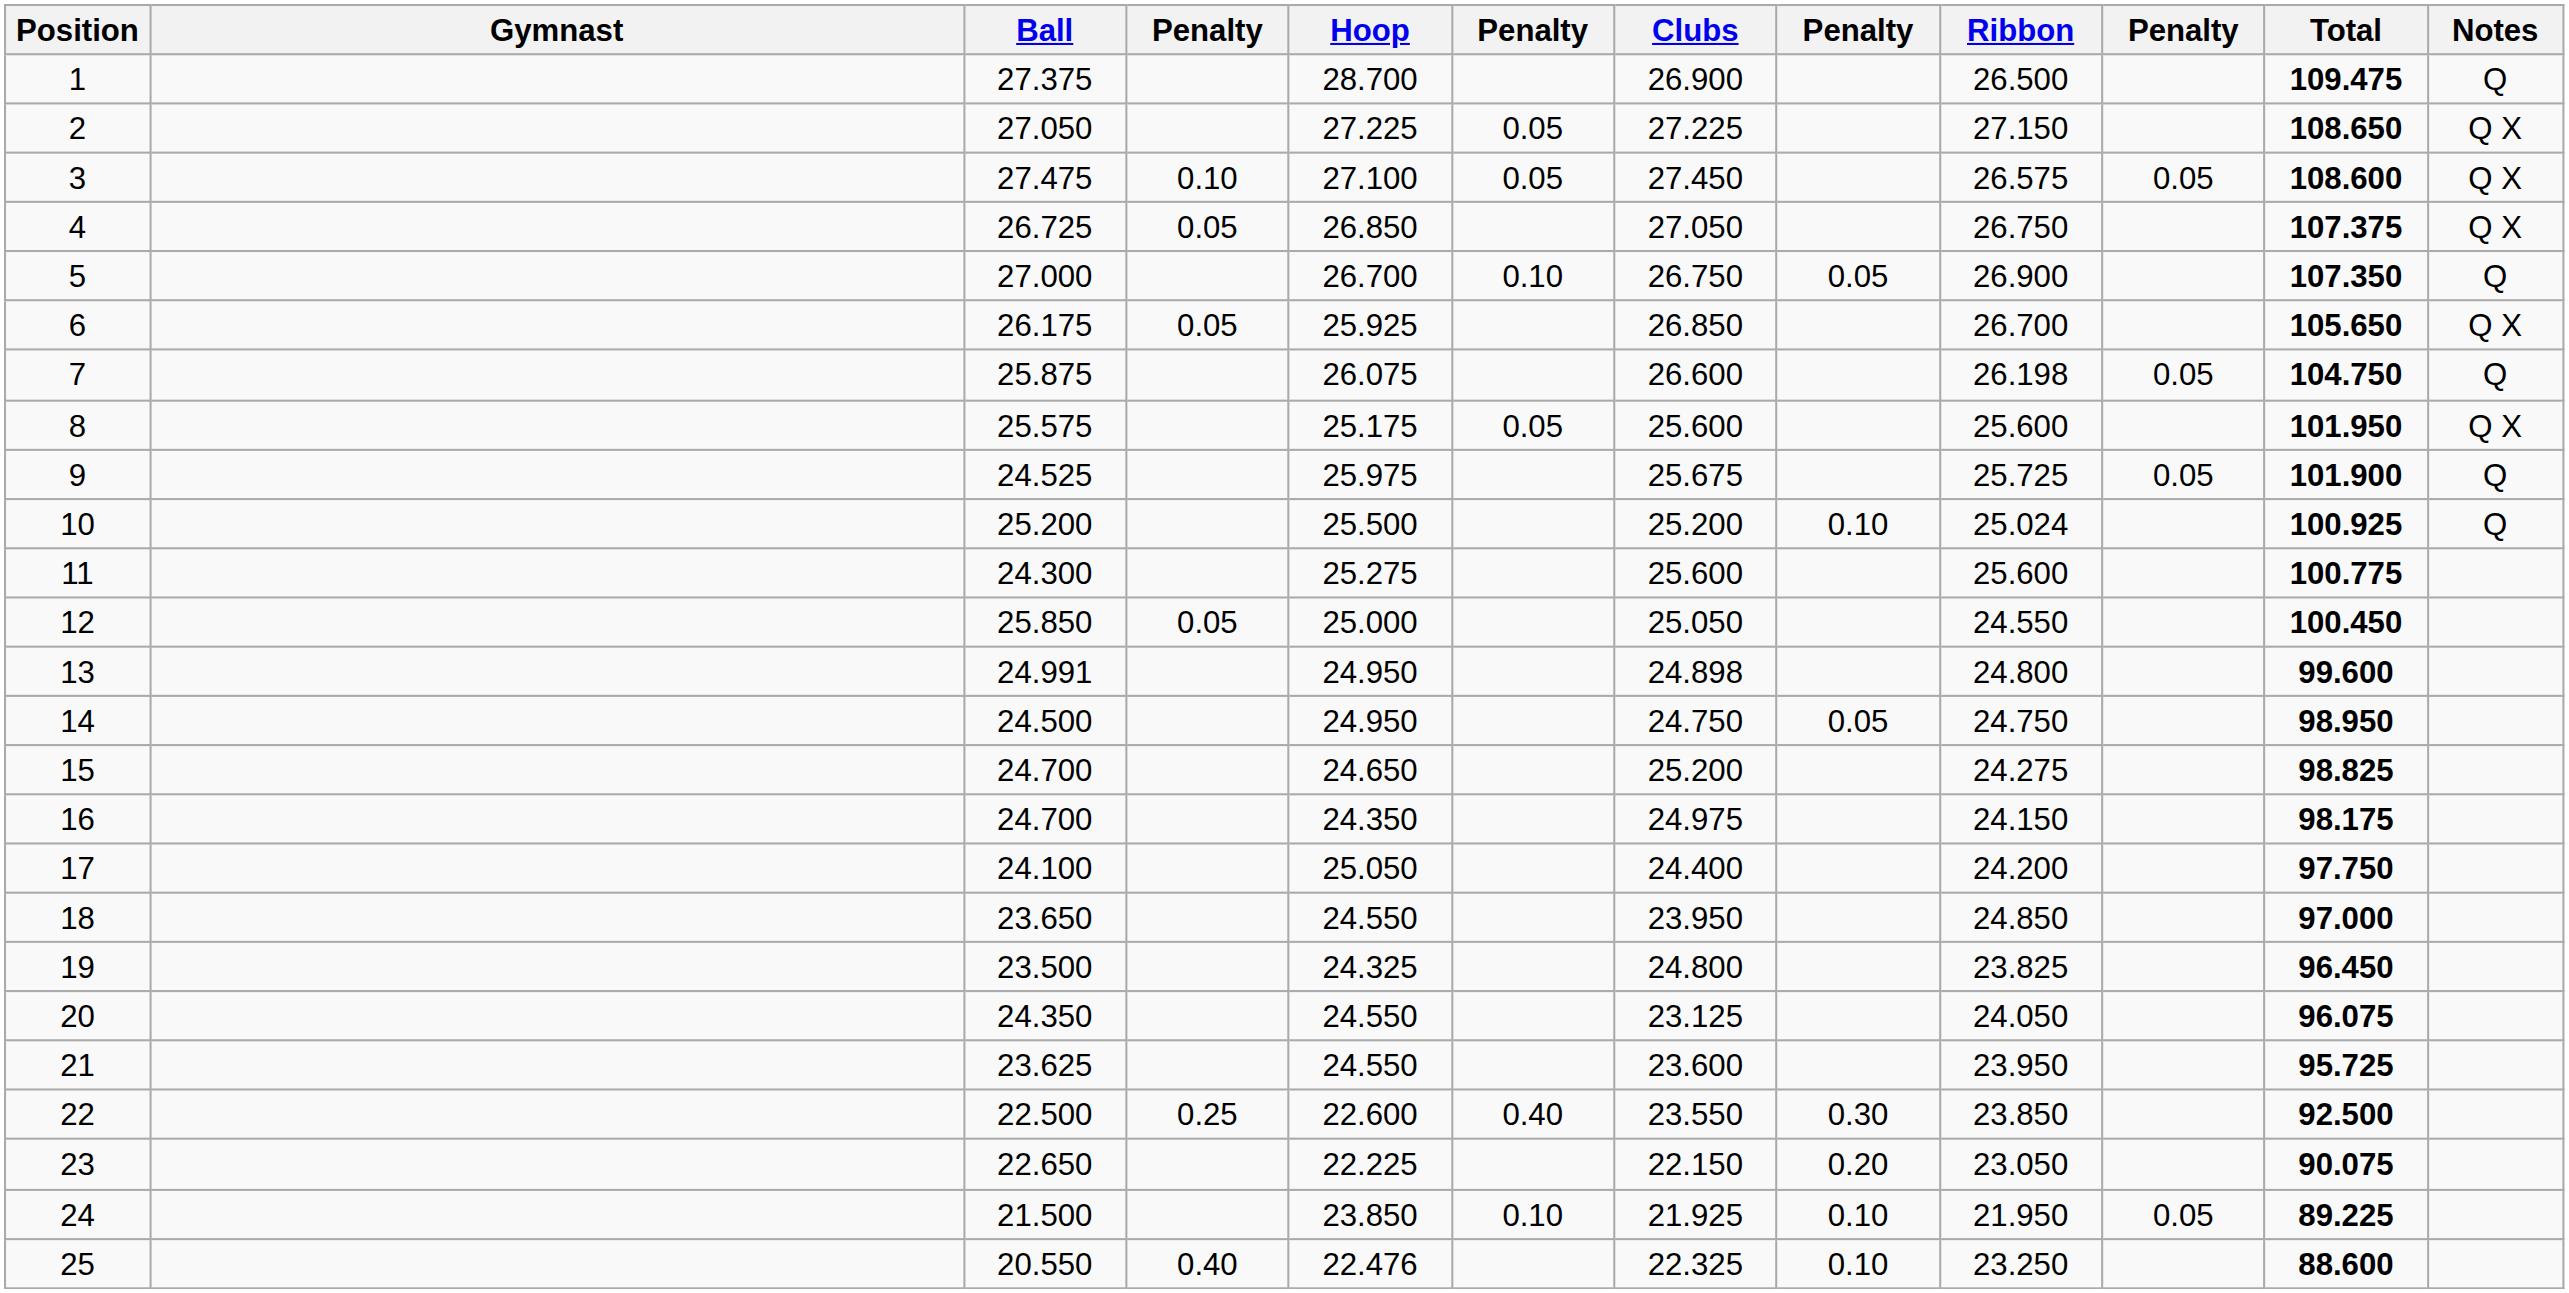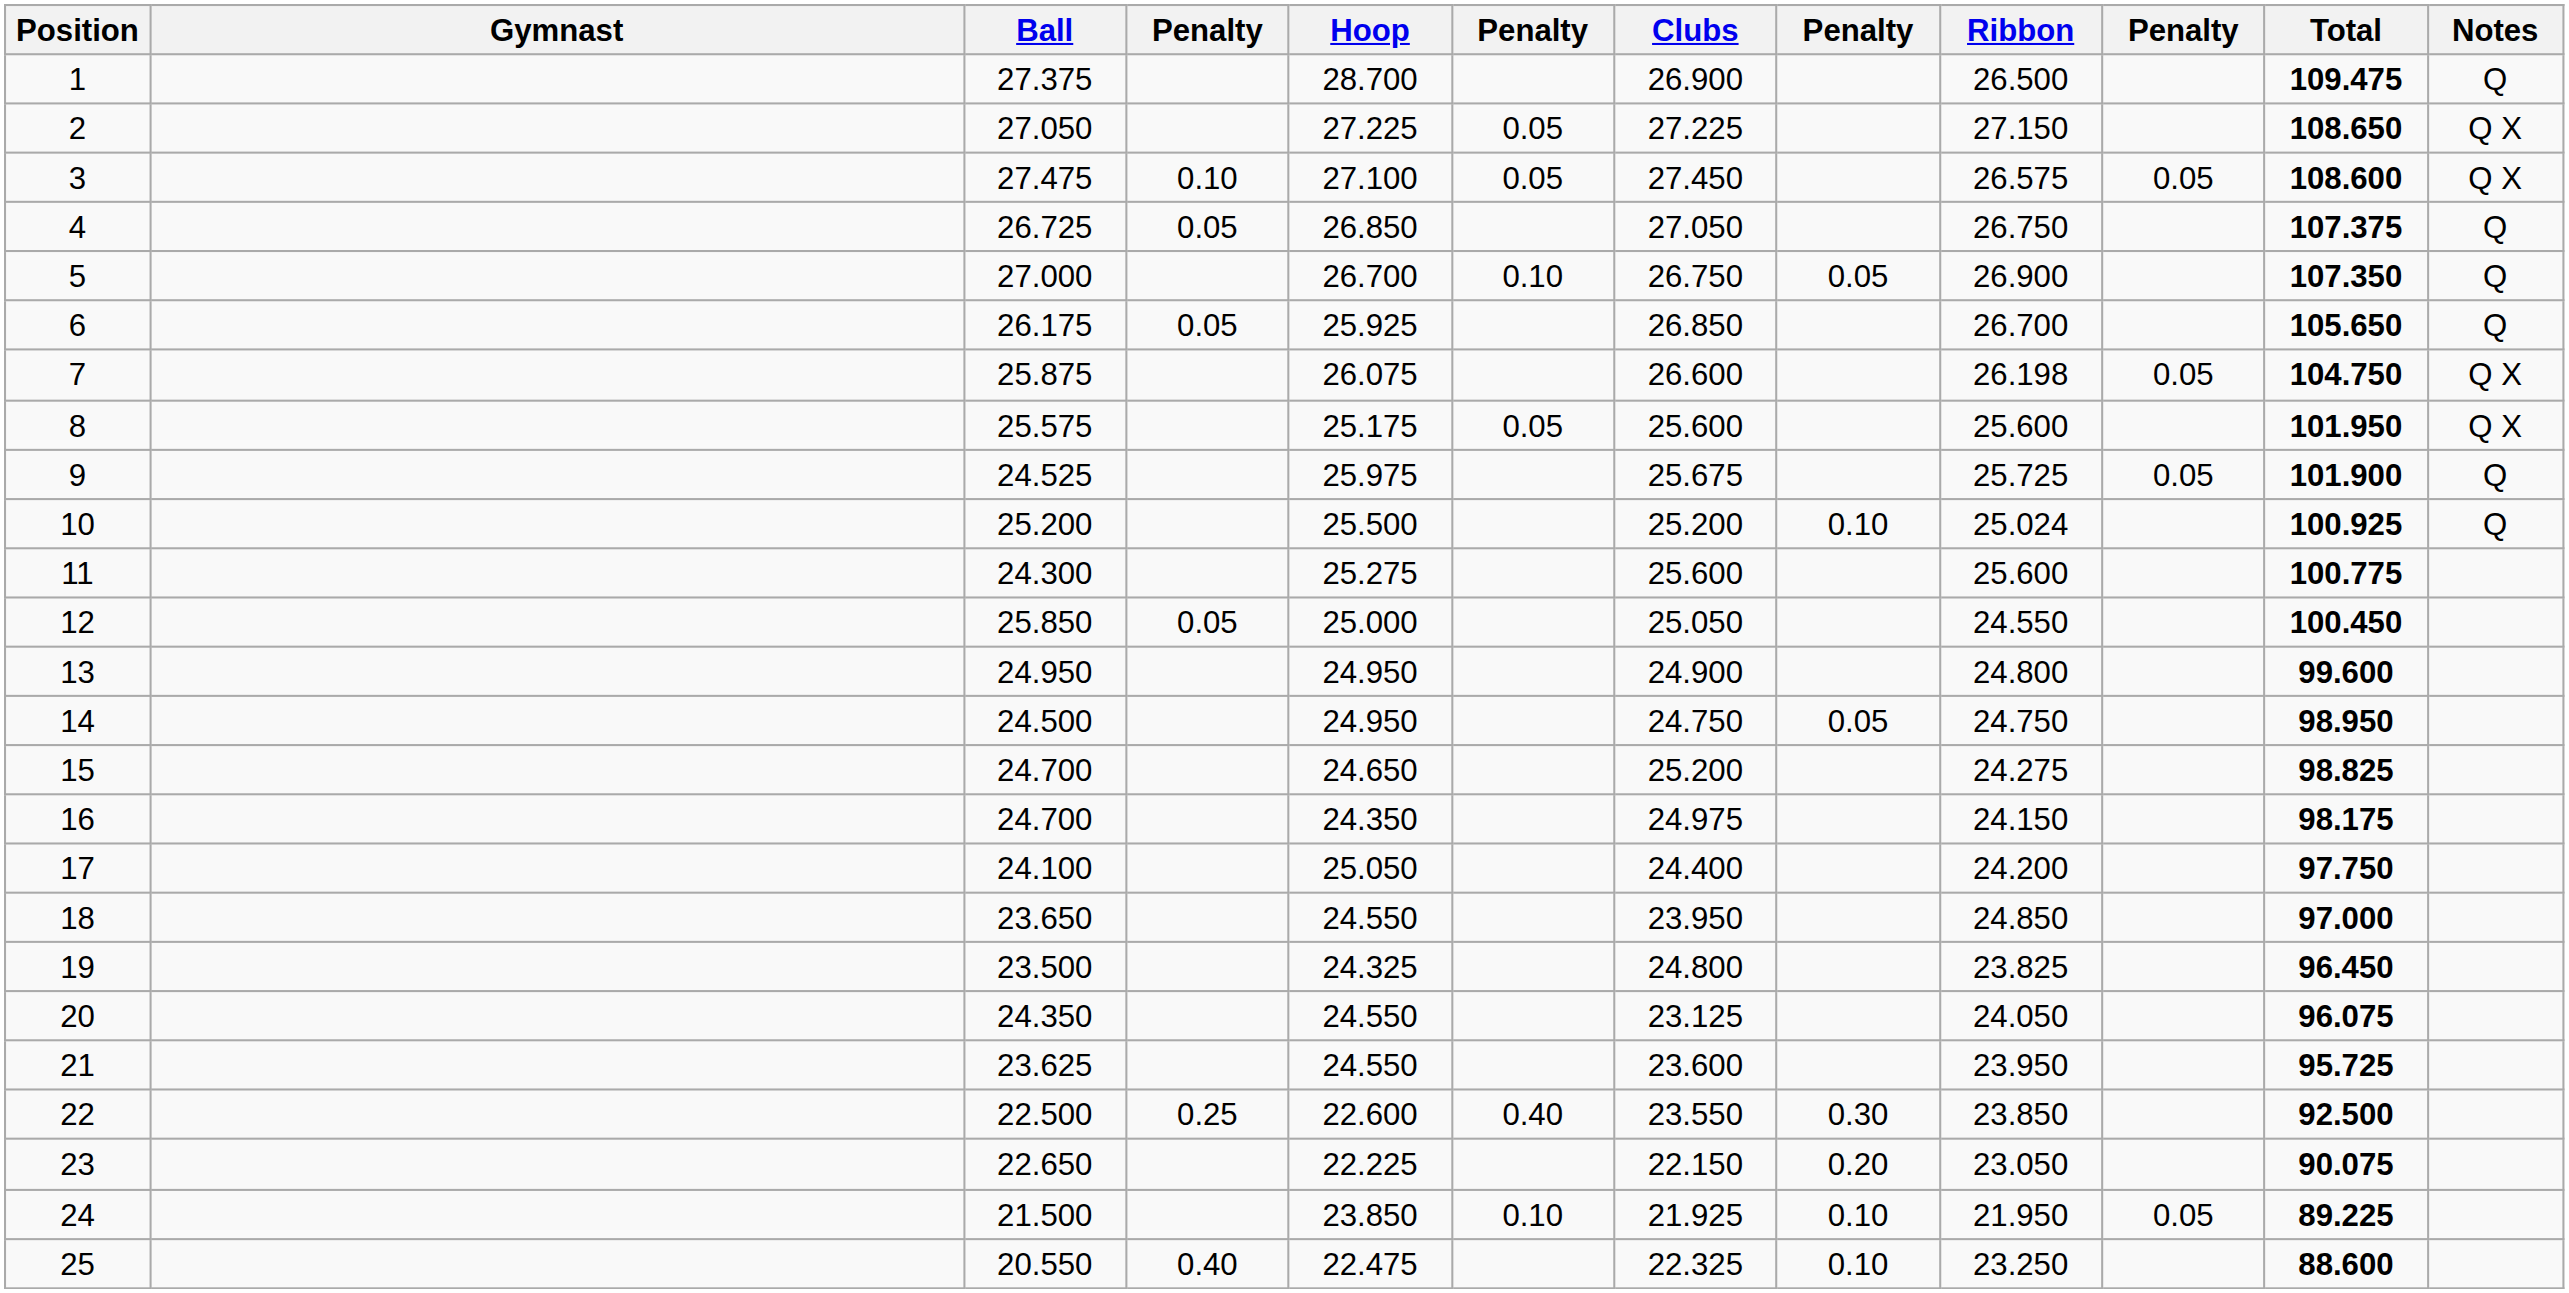 <table class="wikitable sortable" style="text-align:center; font-size:95%">
 <tr>
 <th rowspan="1" width="5%">Position</th>
 <th rowspan="1" width="30%">Gymnast</th>
 <th colspan="1" width="6%"><a href='#'>Ball</a></th>
 <th colspan="1" width="6%">Penalty</th>
 <th colspan="1" width="6%"><a href='#'>Hoop</a></th>
 <th colspan="1" width="6%">Penalty</th>
 <th colspan="1" width="6%"><a href='#'>Clubs</a></th>
 <th colspan="1" width="6%">Penalty</th>
 <th colspan="1" width="6%"><a href='#'>Ribbon</a></th>
 <th colspan="1" width="6%">Penalty</th>
 <th rowspan="1" width="6%">Total</th>
 <th rowspan="1" width="5%">Notes</th>
 </tr>
 <tr>
 <td>1</td>
 <td align=left></td>
 <td>27.375</td>
 <td></td>
 <td>28.700</td>
 <td></td>
 <td>26.900</td>
 <td></td>
 <td>26.500</td>
 <td></td>
 <td><strong>109.475</strong></td>
 <td>Q</td>
 </tr>
 <tr>
 <td>2</td>
 <td align=left></td>
 <td>27.050</td>
 <td></td>
 <td>27.225</td>
 <td>0.05</td>
 <td>27.225</td>
 <td></td>
 <td>27.150</td>
 <td></td>
 <td><strong>108.650</strong></td>
 <td>Q X</td>
 </tr>
 <tr>
 <td>3</td>
 <td align=left></td>
 <td>27.475</td>
 <td>0.10</td>
 <td>27.100</td>
 <td>0.05</td>
 <td>27.450</td>
 <td></td>
 <td>26.575</td>
 <td>0.05</td>
 <td><strong>108.600</strong></td>
 <td>Q X</td>
 </tr>
 <tr>
 <td>4</td>
 <td align=left></td>
 <td>26.725</td>
 <td>0.05</td>
 <td>26.850</td>
 <td></td>
 <td>27.050</td>
 <td></td>
 <td>26.750</td>
 <td></td>
 <td><strong>107.375</strong></td>
-<td>Q X</td>
+<td>Q</td>
 </tr>
 <tr>
 <td>5</td>
 <td align=left></td>
 <td>27.000</td>
 <td></td>
 <td>26.700</td>
 <td>0.10</td>
 <td>26.750</td>
 <td>0.05</td>
 <td>26.900</td>
 <td></td>
 <td><strong>107.350</strong></td>
 <td>Q</td>
 </tr>
 <tr>
 <td>6</td>
 <td align=left></td>
 <td>26.175</td>
 <td>0.05</td>
 <td>25.925</td>
 <td></td>
 <td>26.850</td>
 <td></td>
 <td>26.700</td>
 <td></td>
 <td><strong>105.650</strong></td>
-<td>Q X</td>
+<td>Q</td>
 </tr>
 <tr>
 <td>7</td>
 <td align=left></td>
 <td>25.875</td>
 <td></td>
 <td>26.075</td>
 <td></td>
 <td>26.600</td>
 <td></td>
 <td>26.198</td>
 <td>0.05</td>
 <td><strong>104.750</strong></td>
-<td>Q</td>
+<td>Q X</td>
 </tr>
 <tr>
 <td>8</td>
 <td align=left></td>
 <td>25.575</td>
 <td></td>
 <td>25.175</td>
 <td>0.05</td>
 <td>25.600</td>
 <td></td>
 <td>25.600</td>
 <td></td>
 <td><strong>101.950</strong></td>
 <td>Q X</td>
 </tr>
 <tr>
 <td>9</td>
 <td align=left></td>
 <td>24.525</td>
 <td></td>
 <td>25.975</td>
 <td></td>
 <td>25.675</td>
 <td></td>
 <td>25.725</td>
 <td>0.05</td>
 <td><strong>101.900</strong></td>
 <td>Q</td>
 </tr>
 <tr>
 <td>10</td>
 <td align=left></td>
 <td>25.200</td>
 <td></td>
 <td>25.500</td>
 <td></td>
 <td>25.200</td>
 <td>0.10</td>
 <td>25.024</td>
 <td></td>
 <td><strong>100.925</strong></td>
 <td>Q</td>
 </tr>
 <tr>
 <td>11</td>
 <td align=left></td>
 <td>24.300</td>
 <td></td>
 <td>25.275</td>
 <td></td>
 <td>25.600</td>
 <td></td>
 <td>25.600</td>
 <td></td>
 <td><strong>100.775</strong></td>
 <td></td>
 </tr>
 <tr>
 <td>12</td>
 <td align=left></td>
 <td>25.850</td>
 <td>0.05</td>
 <td>25.000</td>
 <td></td>
 <td>25.050</td>
 <td></td>
 <td>24.550</td>
 <td></td>
 <td><strong>100.450</strong></td>
 <td></td>
 </tr>
 <tr>
 <td>13</td>
 <td align=left></td>
-<td>24.991</td>
+<td>24.950</td>
 <td></td>
 <td>24.950</td>
 <td></td>
-<td>24.898</td>
+<td>24.900</td>
 <td></td>
 <td>24.800</td>
 <td></td>
 <td><strong>99.600</strong></td>
 <td></td>
 </tr>
 <tr>
 <td>14</td>
 <td align=left></td>
 <td>24.500</td>
 <td></td>
 <td>24.950</td>
 <td></td>
 <td>24.750</td>
 <td>0.05</td>
 <td>24.750</td>
 <td></td>
 <td><strong>98.950</strong></td>
 <td></td>
 </tr>
 <tr>
 <td>15</td>
 <td align=left></td>
 <td>24.700</td>
 <td></td>
 <td>24.650</td>
 <td></td>
 <td>25.200</td>
 <td></td>
 <td>24.275</td>
 <td></td>
 <td><strong>98.825</strong></td>
 <td></td>
 </tr>
 <tr>
 <td>16</td>
 <td align=left></td>
 <td>24.700</td>
 <td></td>
 <td>24.350</td>
 <td></td>
 <td>24.975</td>
 <td></td>
 <td>24.150</td>
 <td></td>
 <td><strong>98.175</strong></td>
 <td></td>
 </tr>
 <tr>
 <td>17</td>
 <td align=left></td>
 <td>24.100</td>
 <td></td>
 <td>25.050</td>
 <td></td>
 <td>24.400</td>
 <td></td>
 <td>24.200</td>
 <td></td>
 <td><strong>97.750</strong></td>
 <td></td>
 </tr>
 <tr>
 <td>18</td>
 <td align=left></td>
 <td>23.650</td>
 <td></td>
 <td>24.550</td>
 <td></td>
 <td>23.950</td>
 <td></td>
 <td>24.850</td>
 <td></td>
 <td><strong>97.000</strong></td>
 <td></td>
 </tr>
 <tr>
 <td>19</td>
 <td align=left></td>
 <td>23.500</td>
 <td></td>
 <td>24.325</td>
 <td></td>
 <td>24.800</td>
 <td></td>
 <td>23.825</td>
 <td></td>
 <td><strong>96.450</strong></td>
 <td></td>
 </tr>
 <tr>
 <td>20</td>
 <td align=left></td>
 <td>24.350</td>
 <td></td>
 <td>24.550</td>
 <td></td>
 <td>23.125</td>
 <td></td>
 <td>24.050</td>
 <td></td>
 <td><strong>96.075</strong></td>
 <td></td>
 </tr>
 <tr>
 <td>21</td>
 <td align=left></td>
 <td>23.625</td>
 <td></td>
 <td>24.550</td>
 <td></td>
 <td>23.600</td>
 <td></td>
 <td>23.950</td>
 <td></td>
 <td><strong>95.725</strong></td>
 <td></td>
 </tr>
 <tr>
 <td>22</td>
 <td align=left></td>
 <td>22.500</td>
 <td>0.25</td>
 <td>22.600</td>
 <td>0.40</td>
 <td>23.550</td>
 <td>0.30</td>
 <td>23.850</td>
 <td></td>
 <td><strong>92.500</strong></td>
 <td></td>
 </tr>
 <tr>
 <td>23</td>
 <td align=left></td>
 <td>22.650</td>
 <td></td>
 <td>22.225</td>
 <td></td>
 <td>22.150</td>
 <td>0.20</td>
 <td>23.050</td>
 <td></td>
 <td><strong>90.075</strong></td>
 <td></td>
 </tr>
 <tr>
 <td>24</td>
 <td align=left></td>
 <td>21.500</td>
 <td></td>
 <td>23.850</td>
 <td>0.10</td>
 <td>21.925</td>
 <td>0.10</td>
 <td>21.950</td>
 <td>0.05</td>
 <td><strong>89.225</strong></td>
 <td></td>
 </tr>
 <tr>
 <td>25</td>
 <td align=left></td>
 <td>20.550</td>
 <td>0.40</td>
-<td>22.476</td>
+<td>22.475</td>
 <td></td>
 <td>22.325</td>
 <td>0.10</td>
 <td>23.250</td>
 <td></td>
 <td><strong>88.600</strong></td>
 <td></td>
 </tr>
 </table>
